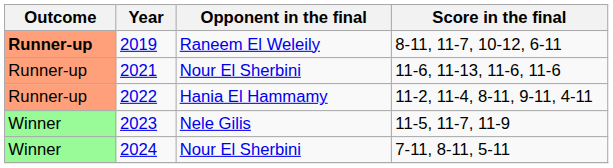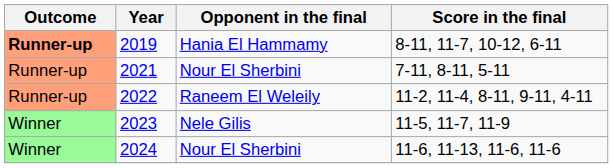 <table class="sortable wikitable">
 <tr>
 <th width="100">Outcome</th>
 <th width="50">Year</th>
 <th width="200">Opponent in the final</th>
 <th width="200">Score in the final</th>
 </tr>
 <tr>
 <td bgcolor="ffa07a"><strong>Runner-up</strong></td>
 <td><a href='#'>2019</a></td>
-<td> <a href='#'>Raneem El Weleily</a></td>
+<td> <a href='#'>Hania El Hammamy</a></td>
 <td>8-11, 11-7, 10-12, 6-11</td>
 </tr>
 <tr>
 <td bgcolor="ffa07a">Runner-up</td>
 <td><a href='#'>2021</a></td>
 <td> <a href='#'>Nour El Sherbini</a></td>
-<td>11-6, 11-13, 11-6, 11-6</td>
+<td>7-11, 8-11, 5-11</td>
 </tr>
 <tr>
 <td bgcolor="ffa07a">Runner-up</td>
 <td><a href='#'>2022</a></td>
-<td> <a href='#'>Hania El Hammamy</a></td>
+<td> <a href='#'>Raneem El Weleily</a></td>
 <td>11-2, 11-4, 8-11, 9-11, 4-11</td>
 </tr>
 <tr>
 <td bgcolor="98fb98">Winner</td>
 <td><a href='#'>2023</a></td>
 <td> <a href='#'>Nele Gilis</a></td>
 <td>11-5, 11-7, 11-9</td>
 </tr>
 <tr>
 <td bgcolor="98fb98">Winner</td>
 <td><a href='#'>2024</a></td>
 <td> <a href='#'>Nour El Sherbini</a></td>
-<td>7-11, 8-11, 5-11</td>
+<td>11-6, 11-13, 11-6, 11-6</td>
 </tr>
 <tr>
 </tr>
 </table>
